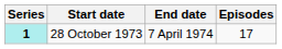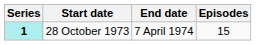 <table class="wikitable" style="text-align:center;">
 <tr>
 <th>Series</th>
 <th>Start date</th>
 <th>End date</th>
 <th>Episodes</th>
 </tr>
 <tr>
 <td style="background: paleturquoise;"><strong>1</strong></td>
 <td>28 October 1973</td>
 <td>7 April 1974</td>
-<td>17</td>
+<td>15</td>
 </tr>
 </table>
